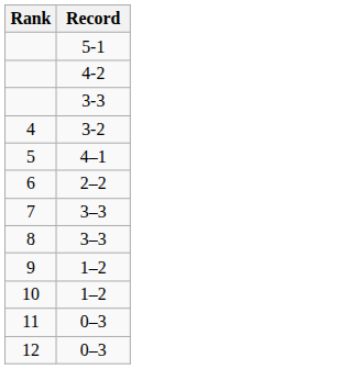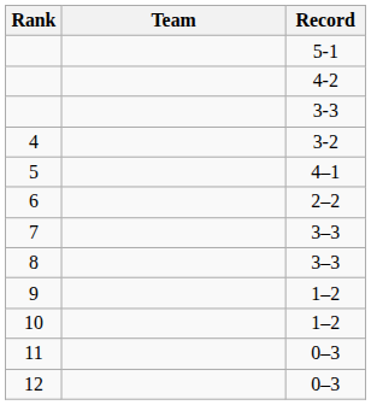 <table class="wikitable" style="text-align: center;">
 <tr>
 <th width=40>Rank</th>
+<th width=180>Team</th>
 <th width=60>Record</th>
 </tr>
 <tr>
 <td></td>
+<td align=left></td>
 <td>5-1</td>
 </tr>
 <tr>
 <td></td>
+<td align=left></td>
 <td>4-2</td>
 </tr>
 <tr>
 <td></td>
+<td align=left></td>
 <td>3-3</td>
 </tr>
 <tr>
 <td>4</td>
+<td align=left></td>
 <td>3-2</td>
 </tr>
 <tr>
 <td>5</td>
+<td align=left></td>
 <td>4–1</td>
 </tr>
 <tr>
 <td>6</td>
+<td align=left></td>
 <td>2–2</td>
 </tr>
 <tr>
 <td>7</td>
+<td align=left></td>
 <td>3–3</td>
 </tr>
 <tr>
 <td>8</td>
+<td align=left></td>
 <td>3–3</td>
 </tr>
 <tr>
 <td>9</td>
+<td align=left></td>
 <td>1–2</td>
 </tr>
 <tr>
 <td>10</td>
+<td align=left></td>
 <td>1–2</td>
 </tr>
 <tr>
 <td>11</td>
+<td align=left></td>
 <td>0–3</td>
 </tr>
 <tr>
 <td>12</td>
+<td align=left></td>
 <td>0–3</td>
 </tr>
 </table>
